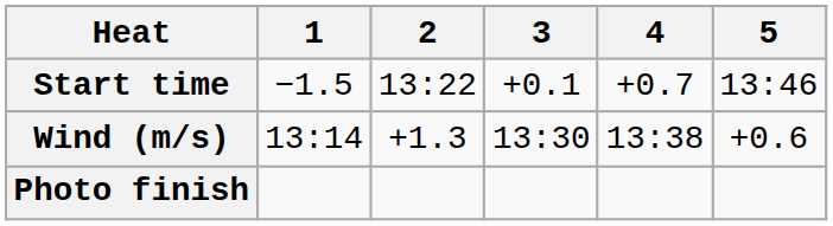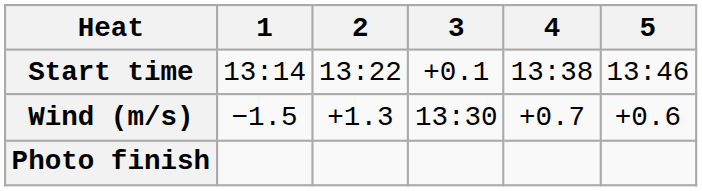 <table class="wikitable" style="text-align:center">
 <tr>
 <th>Heat</th>
 <th>1</th>
 <th>2</th>
 <th>3</th>
 <th>4</th>
 <th>5</th>
 </tr>
 <tr>
 <th>Start time</th>
-<td>−1.5</td>
+<td>13:14</td>
 <td>13:22</td>
 <td>+0.1</td>
-<td>+0.7</td>
+<td>13:38</td>
 <td>13:46</td>
 </tr>
 <tr>
 <th>Wind (m/s)</th>
-<td>13:14</td>
+<td>−1.5</td>
 <td>+1.3</td>
 <td>13:30</td>
-<td>13:38</td>
+<td>+0.7</td>
 <td>+0.6</td>
 </tr>
 <tr>
 <th>Photo finish</th>
 <td></td>
 <td></td>
 <td></td>
 <td></td>
 <td></td>
 </tr>
 </table>
